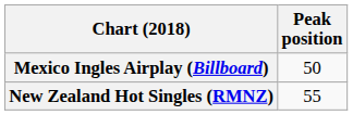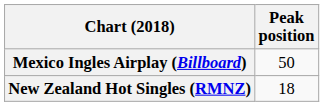 <table class="wikitable plainrowheaders" style="text-align:center">
 <tr>
 <th scope="col">Chart (2018)</th>
 <th scope="col">Peak<br> position</th>
 </tr>
 <tr>
 <th scope="row">Mexico Ingles Airplay (<a href='#'><em>Billboard</em></a>)</th>
 <td>50</td>
 </tr>
 <tr>
 <th scope="row">New Zealand Hot Singles (<a href='#'>RMNZ</a>)</th>
-<td>55</td>
+<td>18</td>
 </tr>
 </table>
